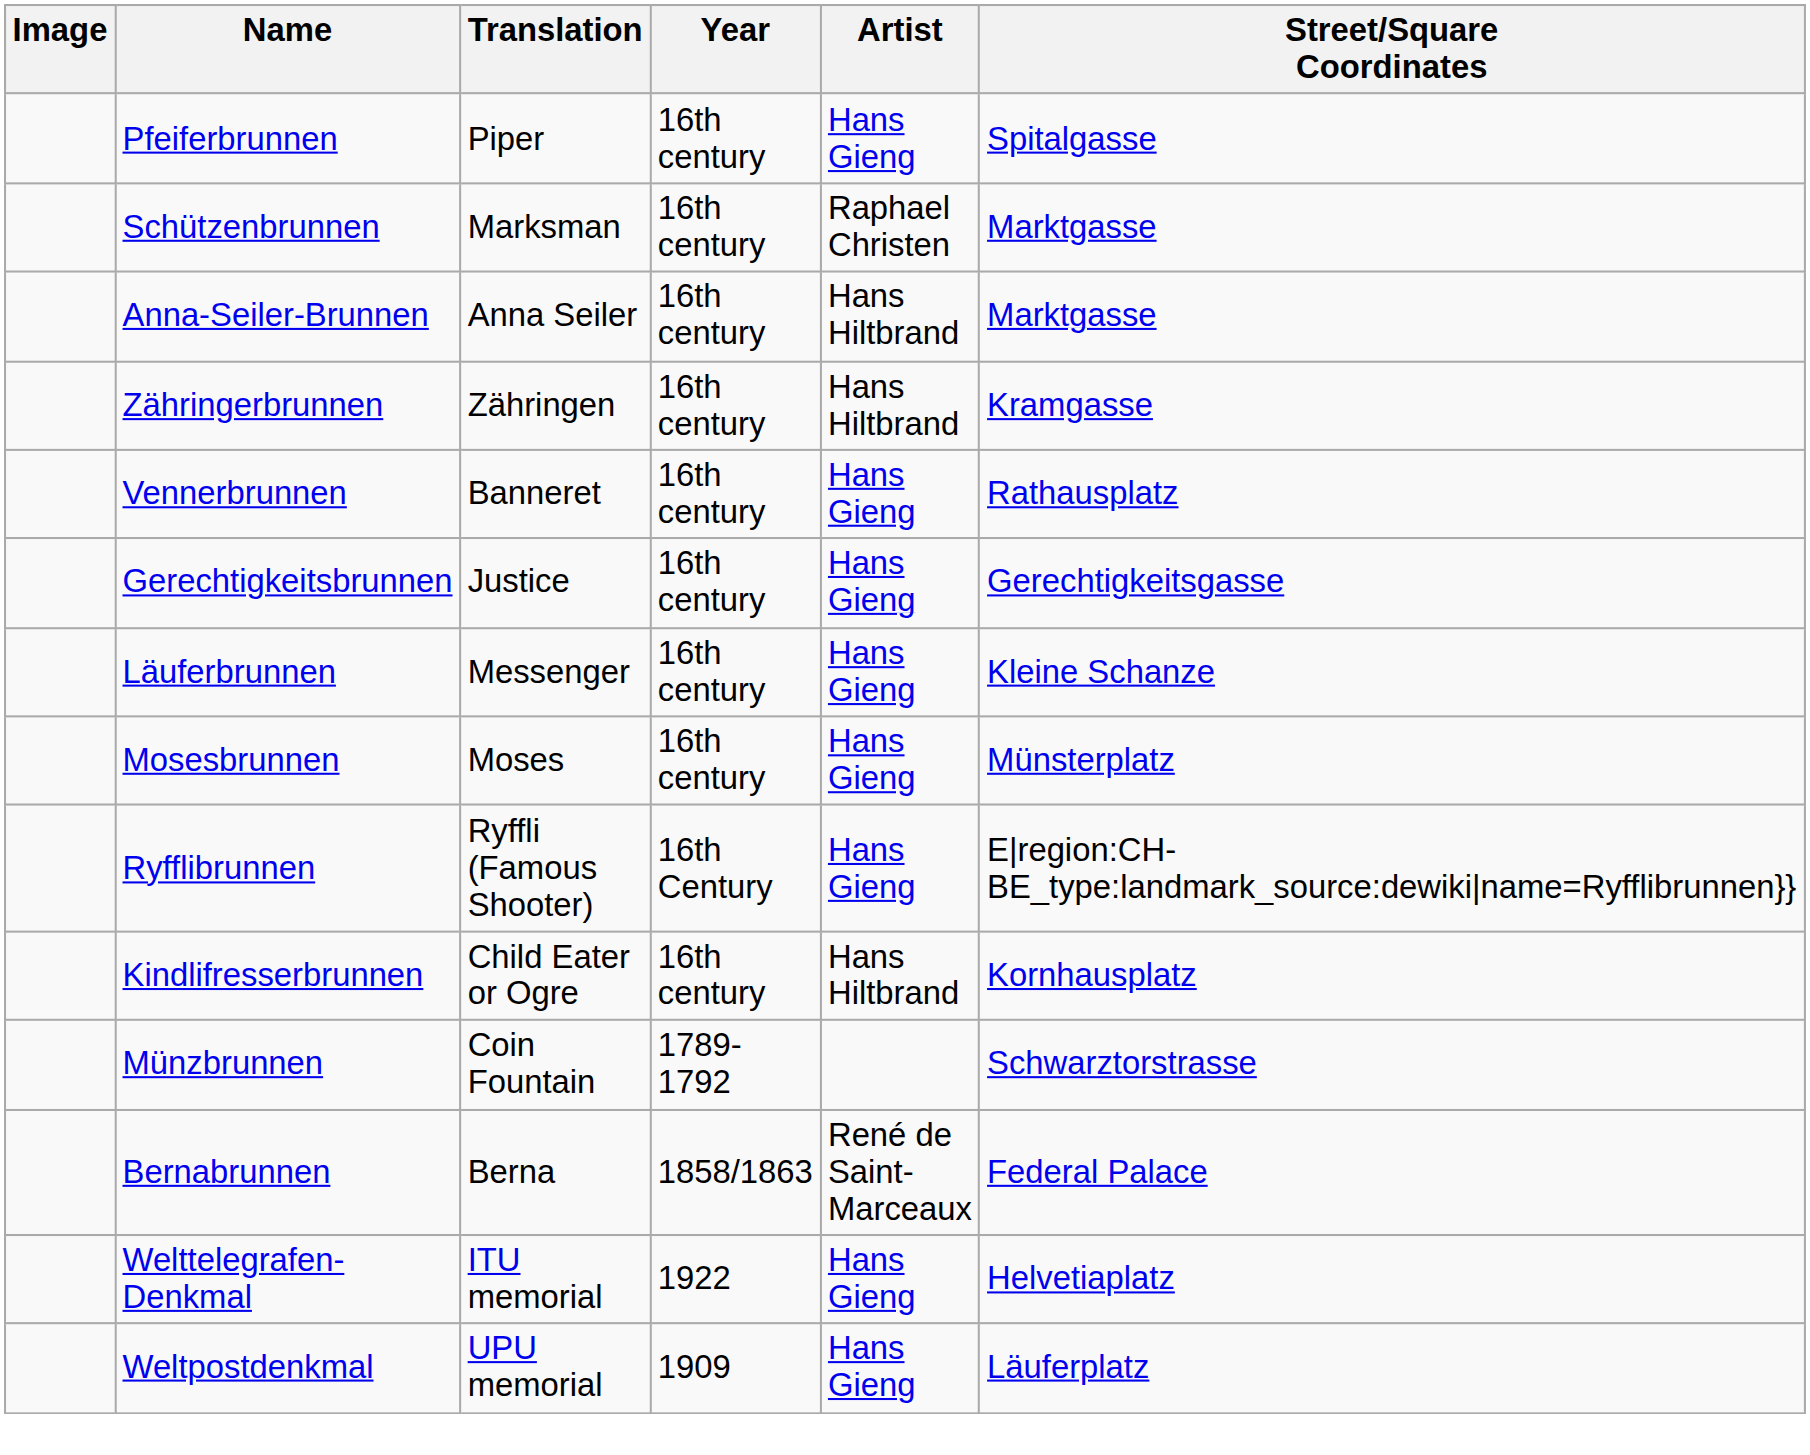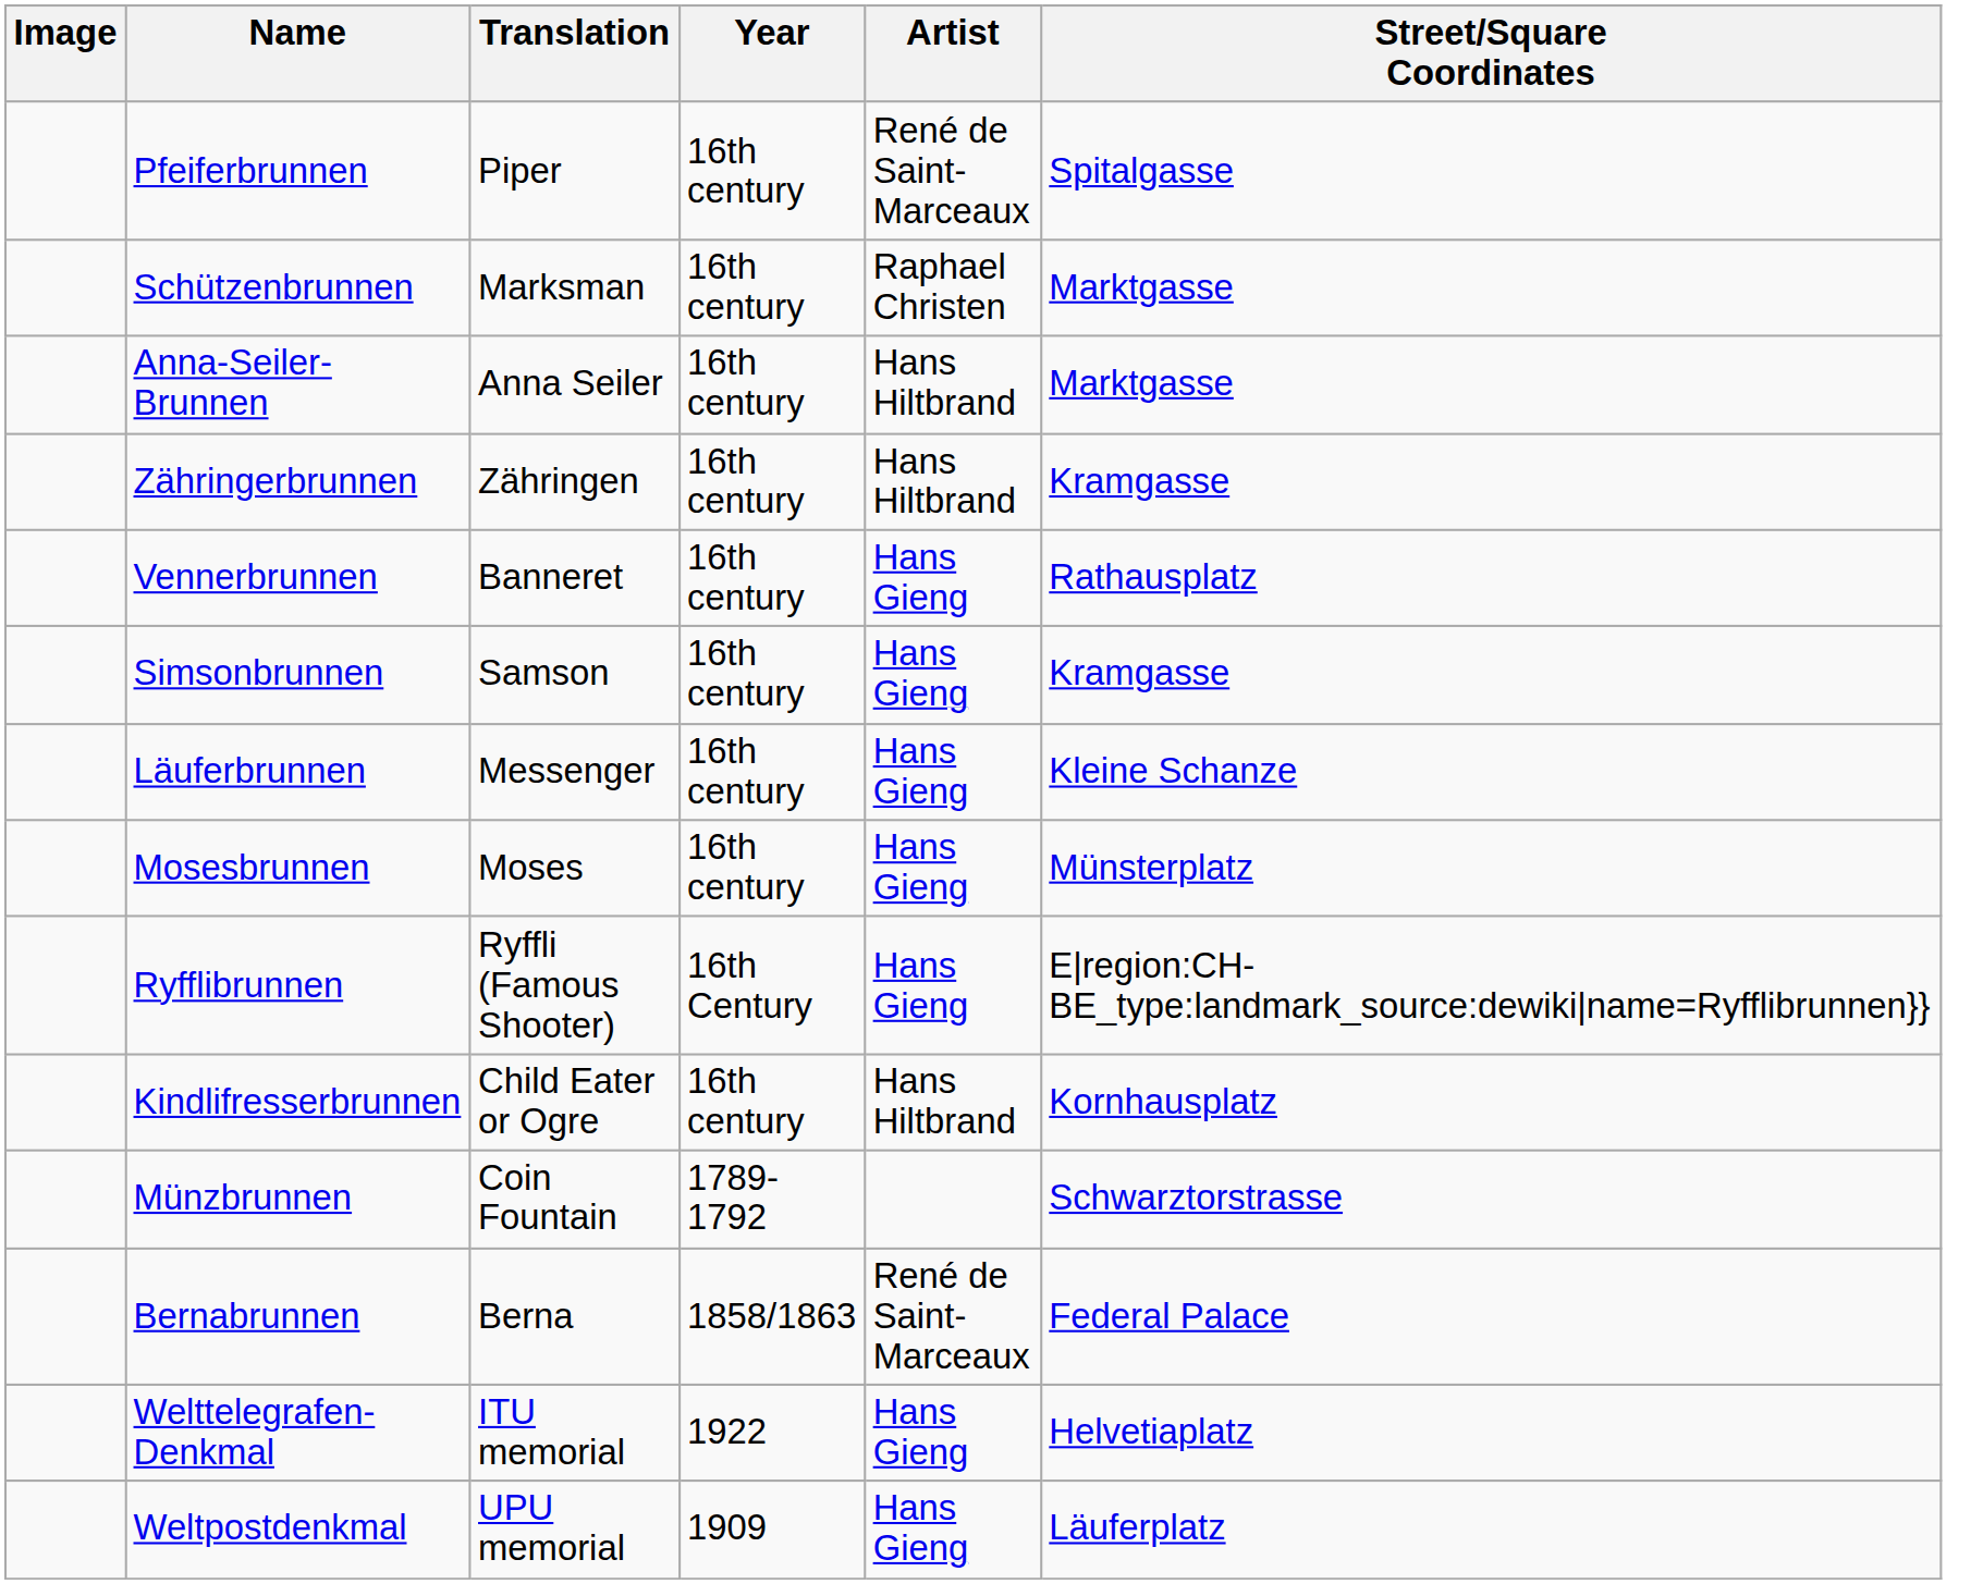 <table class="wikitable sortable">
 <tr valign=top>
 <th class="unsortable">Image</th>
 <th>Name</th>
 <th>Translation</th>
 <th>Year</th>
 <th>Artist</th>
 <th>Street/Square <br>Coordinates</th>
 </tr>
 <tr>
 <td></td>
 <td><a href='#'>Pfeiferbrunnen</a></td>
 <td>Piper</td>
 <td>16th century</td>
-<td><a href='#'>Hans Gieng</a></td>
+<td>René de Saint-Marceaux</td>
 <td><a href='#'>Spitalgasse</a> <br> </td>
 </tr>
 <tr>
 <td></td>
 <td><a href='#'>Schützenbrunnen</a></td>
 <td>Marksman</td>
 <td>16th century</td>
 <td>Raphael Christen</td>
 <td><a href='#'>Marktgasse</a> <br> </td>
 </tr>
 <tr>
 <td></td>
 <td><a href='#'>Anna-Seiler-Brunnen</a></td>
 <td>Anna Seiler</td>
 <td>16th century</td>
 <td>Hans Hiltbrand</td>
 <td><a href='#'>Marktgasse</a> <br> </td>
 </tr>
 <tr>
 <td></td>
 <td><a href='#'>Zähringerbrunnen</a></td>
 <td>Zähringen</td>
 <td>16th century</td>
 <td>Hans Hiltbrand</td>
 <td><a href='#'>Kramgasse</a> <br> </td>
 </tr>
 <tr>
 <td></td>
 <td><a href='#'>Vennerbrunnen</a></td>
 <td>Banneret</td>
 <td>16th century</td>
 <td><a href='#'>Hans Gieng</a></td>
 <td><a href='#'> Rathausplatz</a> <br> </td>
 </tr>
 <tr>
 <td></td>
-<td><a href='#'>Gerechtigkeitsbrunnen</a></td>
-<td>Justice</td>
+<td><a href='#'>Simsonbrunnen</a></td>
+<td>Samson</td>
 <td>16th century</td>
 <td><a href='#'>Hans Gieng</a></td>
-<td><a href='#'>Gerechtigkeitsgasse</a> <br> </td>
+<td><a href='#'>Kramgasse</a> <br> </td>
 </tr>
 <tr>
 <td></td>
 <td><a href='#'>Läuferbrunnen</a></td>
 <td>Messenger</td>
 <td>16th century</td>
 <td><a href='#'>Hans Gieng</a></td>
 <td><a href='#'>Kleine Schanze</a> <br> </td>
 </tr>
 <tr>
 <td></td>
 <td><a href='#'>Mosesbrunnen</a></td>
 <td>Moses</td>
 <td>16th century</td>
 <td><a href='#'>Hans Gieng</a></td>
 <td><a href='#'>Münsterplatz</a> <br> </td>
 </tr>
 <tr>
 <td></td>
 <td><a href='#'>Ryfflibrunnen</a></td>
 <td>Ryffli (Famous Shooter)</td>
 <td>16th Century</td>
 <td><a href='#'>Hans Gieng</a></td>
 <td>E|region:CH-BE_type:landmark_source:dewiki|name=Ryfflibrunnen}}</td>
 </tr>
 <tr>
 <td></td>
 <td><a href='#'>Kindlifresserbrunnen</a></td>
 <td>Child Eater or Ogre</td>
 <td>16th century</td>
 <td>Hans Hiltbrand</td>
 <td><a href='#'>Kornhausplatz</a> <br> </td>
 </tr>
 <tr>
 <td></td>
 <td><a href='#'>Münzbrunnen</a></td>
 <td>Coin Fountain</td>
 <td>1789-1792</td>
 <td></td>
 <td><a href='#'>Schwarztorstrasse</a></td>
 </tr>
 <tr>
 <td></td>
 <td><a href='#'>Bernabrunnen</a></td>
 <td>Berna</td>
 <td>1858/1863</td>
 <td>René de Saint-Marceaux</td>
 <td><a href='#'>Federal Palace</a> <br> </td>
 </tr>
 <tr>
 <td></td>
 <td><a href='#'>Welttelegrafen-Denkmal</a></td>
 <td><a href='#'>ITU</a> memorial</td>
 <td>1922</td>
 <td><a href='#'>Hans Gieng</a></td>
 <td><a href='#'>Helvetiaplatz</a> <br> </td>
 </tr>
 <tr>
 <td></td>
 <td><a href='#'>Weltpostdenkmal</a></td>
 <td><a href='#'>UPU</a> memorial</td>
 <td>1909</td>
 <td><a href='#'>Hans Gieng</a></td>
 <td><a href='#'>Läuferplatz</a> <br> </td>
 </tr>
 </table>
